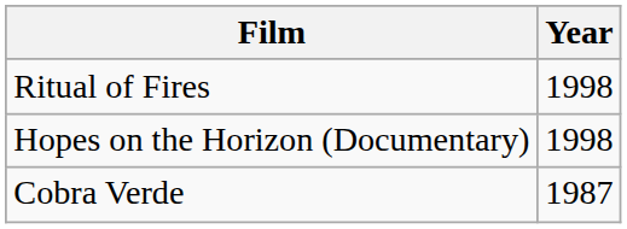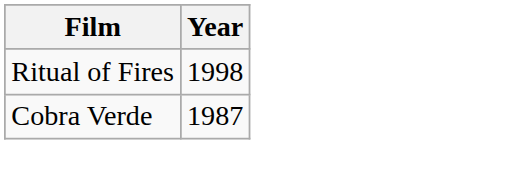 <table class="wikitable">
 <tr>
 <th>Film</th>
 <th>Year</th>
 </tr>
 <tr>
 <td>Ritual of Fires</td>
 <td>1998</td>
 </tr>
 <tr>
-<td>Hopes on the Horizon (Documentary)</td>
-<td>1998</td>
-</tr>
-<tr>
 <td>Cobra Verde</td>
 <td>1987</td>
 </tr>
 </table>
